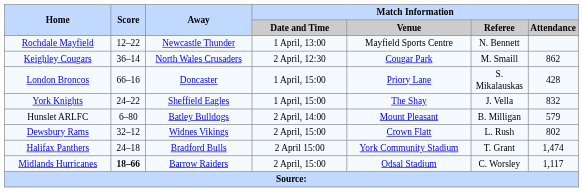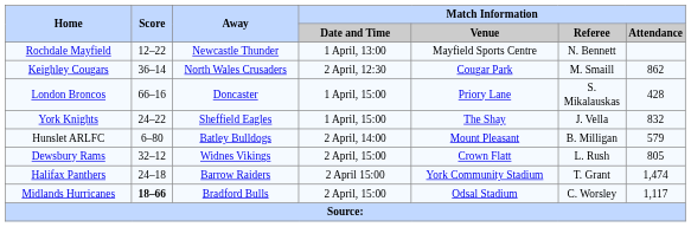 <table border=1 style="border-collapse:collapse; font-size:90%; text-align:center"; cellpadding=3 cellspacing=0 width=100%>
 <tr bgcolor="#c1d8ff">
 <th rowspan=2 width=19%>Home</th>
 <th rowspan=2 width=6%>Score</th>
 <th rowspan=2 width=19%>Away</th>
 <th colspan=4>Match Information</th>
 </tr>
 <tr bgcolor="#cccccc">
 <th width=17%>Date and Time</th>
 <th width=22%>Venue</th>
 <th width=10%>Referee</th>
 <th width=7%>Attendance</th>
 </tr>
 <tr bgcolor=#f5faff>
 <td><a href='#'>Rochdale Mayfield</a></td>
 <td>12–22</td>
 <td> <a href='#'>Newcastle Thunder</a></td>
 <td>1 April, 13:00</td>
 <td>Mayfield Sports Centre</td>
 <td>N. Bennett</td>
 <td></td>
 </tr>
 <tr bgcolor=#f5faff>
 <td> <a href='#'>Keighley Cougars</a></td>
 <td>36–14</td>
 <td> <a href='#'>North Wales Crusaders</a></td>
 <td>2 April, 12:30</td>
 <td><a href='#'>Cougar Park</a></td>
 <td>M. Smaill</td>
 <td>862</td>
 </tr>
 <tr bgcolor=#f5faff>
 <td> <a href='#'>London Broncos</a></td>
 <td>66–16</td>
 <td> <a href='#'>Doncaster</a></td>
 <td>1 April, 15:00</td>
 <td><a href='#'>Priory Lane</a></td>
 <td>S. Mikalauskas</td>
 <td>428</td>
 </tr>
 <tr bgcolor=#f5faff>
 <td> <a href='#'>York Knights</a></td>
 <td>24–22</td>
 <td> <a href='#'>Sheffield Eagles</a></td>
 <td>1 April, 15:00</td>
 <td><a href='#'>The Shay</a></td>
 <td>J. Vella</td>
 <td>832</td>
 </tr>
 <tr bgcolor=#f5faff>
 <td>Hunslet ARLFC</td>
 <td>6–80</td>
 <td> <a href='#'>Batley Bulldogs</a></td>
 <td>2 April, 14:00</td>
 <td><a href='#'>Mount Pleasant</a></td>
 <td>B. Milligan</td>
 <td>579</td>
 </tr>
 <tr bgcolor=#f5faff>
 <td> <a href='#'>Dewsbury Rams</a></td>
 <td>32–12</td>
 <td> <a href='#'>Widnes Vikings</a></td>
 <td>2 April, 15:00</td>
 <td><a href='#'>Crown Flatt</a></td>
 <td>L. Rush</td>
-<td>802</td>
+<td>805</td>
 </tr>
 <tr bgcolor=#f5faff>
 <td> <a href='#'>Halifax Panthers</a></td>
 <td>24–18</td>
-<td> <a href='#'>Bradford Bulls</a></td>
+<td> <a href='#'>Barrow Raiders</a></td>
 <td>2 April 15:00</td>
 <td><a href='#'>York Community Stadium</a></td>
 <td>T. Grant</td>
 <td>1,474</td>
 </tr>
 <tr bgcolor=#f5faff>
 <td> <a href='#'>Midlands Hurricanes</a></td>
 <td><strong>18–66</strong></td>
-<td> <a href='#'>Barrow Raiders</a></td>
+<td> <a href='#'>Bradford Bulls</a></td>
 <td>2 April, 15:00</td>
 <td><a href='#'>Odsal Stadium</a></td>
 <td>C. Worsley</td>
 <td>1,117</td>
 </tr>
 <tr bgcolor=#c1d8ff>
 <th colspan=7>Source:</th>
 </tr>
 </table>
